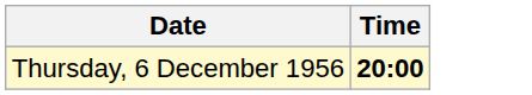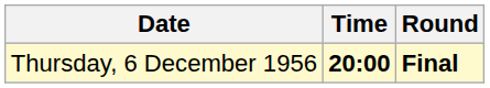 <table class="wikitable">
 <tr>
 <th>Date</th>
 <th>Time</th>
+<th>Round</th>
 </tr>
 <tr style=background:lemonchiffon>
 <td>Thursday, 6 December 1956</td>
 <td><strong>20:00</strong></td>
+<td><strong>Final</strong></td>
 </tr>
 </table>
